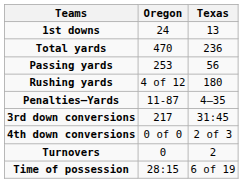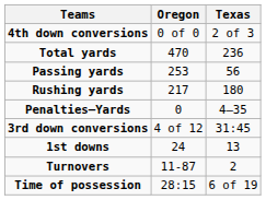 <table class="wikitable" style="text-align: center;">
 <tr>
 <th>Teams</th>
 <th>Oregon</th>
 <th>Texas</th>
 </tr>
 <tr>
-<td><strong>1st downs</strong></td>
-<td>24</td>
-<td>13</td>
+<td><strong>4th down conversions</strong></td>
+<td>0 of 0</td>
+<td>2 of 3</td>
 </tr>
 <tr>
 <td><strong>Total yards</strong></td>
 <td>470</td>
 <td>236</td>
 </tr>
 <tr>
 <td><strong>Passing yards</strong></td>
 <td>253</td>
 <td>56</td>
 </tr>
 <tr>
 <td><strong>Rushing yards</strong></td>
-<td>4 of 12</td>
+<td>217</td>
 <td>180</td>
 </tr>
 <tr>
 <td><strong>Penalties–Yards</strong></td>
-<td>11-87</td>
+<td>0</td>
 <td>4–35</td>
 </tr>
 <tr>
 <td><strong>3rd down conversions</strong></td>
-<td>217</td>
+<td>4 of 12</td>
 <td>31:45</td>
 </tr>
 <tr>
-<td><strong>4th down conversions</strong></td>
-<td>0 of 0</td>
-<td>2 of 3</td>
+<td><strong>1st downs</strong></td>
+<td>24</td>
+<td>13</td>
 </tr>
 <tr>
 <td><strong>Turnovers</strong></td>
-<td>0</td>
+<td>11-87</td>
 <td>2</td>
 </tr>
 <tr>
 <td><strong>Time of possession</strong></td>
 <td>28:15</td>
 <td>6 of 19</td>
 </tr>
 </table>
